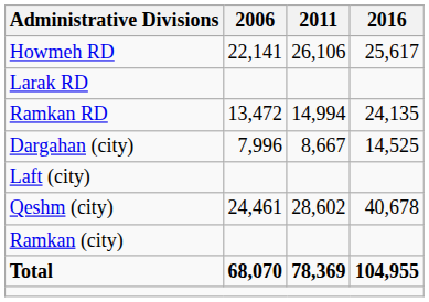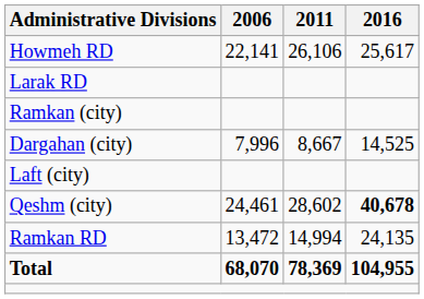 <table class="wikitable">
 <tr>
 <th>Administrative Divisions</th>
 <th>2006</th>
 <th>2011</th>
 <th>2016</th>
 </tr>
 <tr>
 <td><a href='#'>Howmeh RD</a></td>
 <td style="text-align: right;">22,141</td>
 <td style="text-align: right;">26,106</td>
 <td style="text-align: right;">25,617</td>
 </tr>
 <tr>
 <td><a href='#'>Larak RD</a></td>
 <td style="text-align: right;"></td>
 <td style="text-align: right;"></td>
 <td style="text-align: right;"></td>
 </tr>
 <tr>
-<td><a href='#'>Ramkan RD</a></td>
-<td style="text-align: right;">13,472</td>
-<td style="text-align: right;">14,994</td>
-<td style="text-align: right;">24,135</td>
+<td><a href='#'>Ramkan</a> (city)</td>
+<td style="text-align: right;"></td>
+<td style="text-align: right;"></td>
+<td style="text-align: right;"></td>
 </tr>
 <tr>
 <td><a href='#'>Dargahan</a> (city)</td>
 <td style="text-align: right;">7,996</td>
 <td style="text-align: right;">8,667</td>
 <td style="text-align: right;">14,525</td>
 </tr>
 <tr>
 <td><a href='#'>Laft</a> (city)</td>
 <td style="text-align: right;"></td>
 <td style="text-align: right;"></td>
 <td style="text-align: right;"></td>
 </tr>
 <tr>
 <td><a href='#'>Qeshm</a> (city)</td>
 <td style="text-align: right;">24,461</td>
 <td style="text-align: right;">28,602</td>
-<td style="text-align: right;">40,678</td>
+<td style="text-align: right;"><strong>40,678</strong></td>
 </tr>
 <tr>
-<td><a href='#'>Ramkan</a> (city)</td>
-<td style="text-align: right;"></td>
-<td style="text-align: right;"></td>
-<td style="text-align: right;"></td>
+<td><a href='#'>Ramkan RD</a></td>
+<td style="text-align: right;">13,472</td>
+<td style="text-align: right;">14,994</td>
+<td style="text-align: right;">24,135</td>
 </tr>
 <tr>
 <td><strong>Total</strong></td>
 <td style="text-align: right;"><strong>68,070</strong></td>
 <td style="text-align: right;"><strong>78,369</strong></td>
 <td style="text-align: right;"><strong>104,955</strong></td>
 </tr>
 <tr>
 <td colspan=4></td>
 </tr>
 </table>
